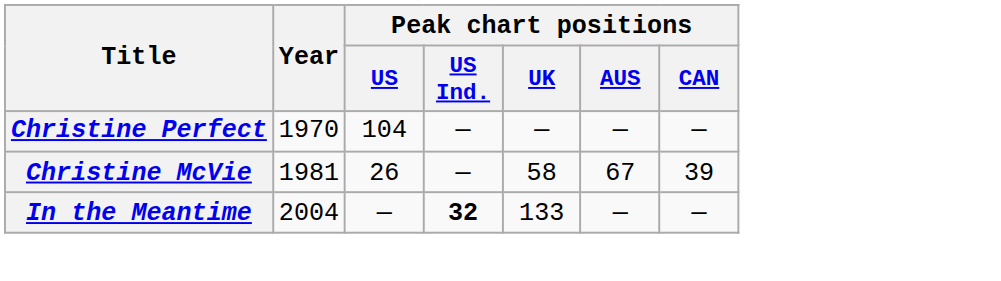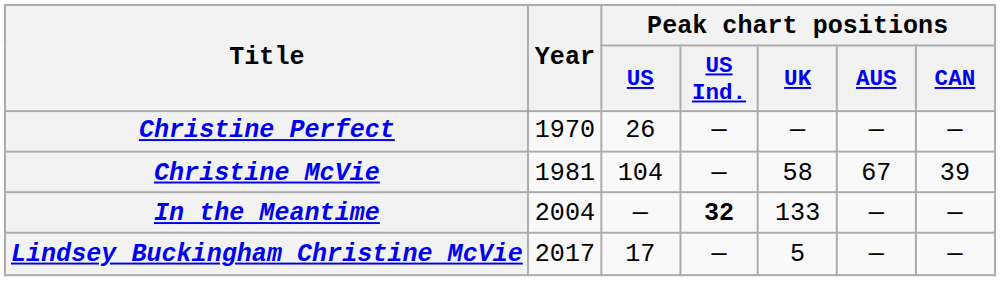 <table class="wikitable plainrowheaders">
 <tr>
 <th rowspan="2" scope="col">Title</th>
 <th rowspan="2" scope="col">Year</th>
 <th colspan="5" scope="col">Peak chart positions</th>
 </tr>
 <tr>
 <th scope="col" style="width:3em; font-size:90%"><a href='#'>US</a><br></th>
 <th scope="col" style="width:3em; font-size:90%"><a href='#'>US<br>Ind.</a><br></th>
 <th scope="col" style="width:3em; font-size:90%"><a href='#'>UK</a><br></th>
 <th scope="col" style="width:3em; font-size:90%"><a href='#'>AUS</a><br></th>
 <th scope="col" style="width:3em; font-size:90%"><a href='#'>CAN</a><br></th>
 </tr>
 <tr>
 <th scope="row"><em><a href='#'>Christine Perfect</a></em></th>
 <td>1970</td>
-<td style="text-align:center">104</td>
+<td style="text-align:center">26</td>
 <td style="text-align:center">—</td>
 <td style="text-align:center">—</td>
 <td style="text-align:center">—</td>
 <td style="text-align:center">—</td>
 </tr>
 <tr>
 <th scope="row"><em><a href='#'>Christine McVie</a></em></th>
 <td>1981</td>
-<td style="text-align:center">26</td>
+<td style="text-align:center">104</td>
 <td style="text-align:center">—</td>
 <td style="text-align:center">58</td>
 <td style="text-align:center">67</td>
 <td style="text-align:center">39</td>
 </tr>
 <tr>
 <th scope="row"><em><a href='#'>In the Meantime</a></em></th>
 <td>2004</td>
 <td style="text-align:center">—</td>
 <td style="text-align:center"><strong>32</strong></td>
 <td style="text-align:center">133</td>
 <td style="text-align:center">—</td>
 <td style="text-align:center">—</td>
 </tr>
+<tr>
+<th scope="row"><em><a href='#'>Lindsey Buckingham Christine McVie</a></em> </th>
+<td>2017</td>
+<td style="text-align:center">17</td>
+<td style="text-align:center">—</td>
+<td style="text-align:center">5</td>
+<td style="text-align:center">—</td>
+<td style="text-align:center">—</td>
+</tr>
 </table>
